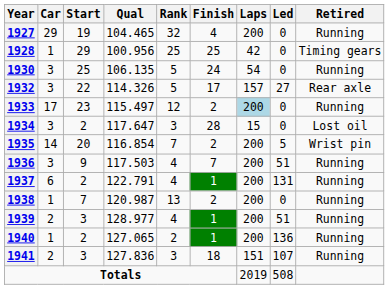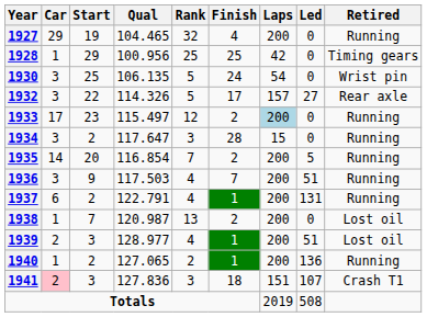 <table class="wikitable" style="text-align:center">
 <tr>
 <th>Year</th>
 <th>Car</th>
 <th>Start</th>
 <th>Qual</th>
 <th>Rank</th>
 <th>Finish</th>
 <th>Laps</th>
 <th>Led</th>
 <th>Retired</th>
 </tr>
 <tr>
 <th><a href='#'>1927</a></th>
 <td>29</td>
 <td>19</td>
 <td>104.465</td>
 <td>32</td>
 <td>4</td>
 <td>200</td>
 <td>0</td>
 <td>Running</td>
 </tr>
 <tr>
 <th><a href='#'>1928</a></th>
 <td>1</td>
 <td>29</td>
 <td>100.956</td>
 <td>25</td>
 <td>25</td>
 <td>42</td>
 <td>0</td>
 <td>Timing gears</td>
 </tr>
 <tr>
 <th><a href='#'>1930</a></th>
 <td>3</td>
 <td>25</td>
 <td>106.135</td>
 <td>5</td>
 <td>24</td>
 <td>54</td>
 <td>0</td>
-<td>Running</td>
+<td>Wrist pin</td>
 </tr>
 <tr>
 <th><a href='#'>1932</a></th>
 <td>3</td>
 <td>22</td>
 <td>114.326</td>
 <td>5</td>
 <td>17</td>
 <td>157</td>
 <td>27</td>
 <td>Rear axle</td>
 </tr>
 <tr>
 <th><a href='#'>1933</a></th>
 <td>17</td>
 <td>23</td>
 <td>115.497</td>
 <td>12</td>
 <td>2</td>
 <td style="background: lightblue;">200</td>
 <td>0</td>
 <td>Running</td>
 </tr>
 <tr>
 <th><a href='#'>1934</a></th>
 <td>3</td>
 <td>2</td>
 <td>117.647</td>
 <td>3</td>
 <td>28</td>
 <td>15</td>
 <td>0</td>
-<td>Lost oil</td>
+<td>Running</td>
 </tr>
 <tr>
 <th><a href='#'>1935</a></th>
 <td>14</td>
 <td>20</td>
 <td>116.854</td>
 <td>7</td>
 <td>2</td>
 <td>200</td>
 <td>5</td>
-<td>Wrist pin</td>
+<td>Running</td>
 </tr>
 <tr>
 <th><a href='#'>1936</a></th>
 <td>3</td>
 <td>9</td>
 <td>117.503</td>
 <td>4</td>
 <td>7</td>
 <td>200</td>
 <td>51</td>
 <td>Running</td>
 </tr>
 <tr>
 <th><a href='#'>1937</a></th>
 <td>6</td>
 <td>2</td>
 <td>122.791</td>
 <td>4</td>
 <td style="background:green;color:white">1</td>
 <td>200</td>
 <td>131</td>
 <td>Running</td>
 </tr>
 <tr>
 <th><a href='#'>1938</a></th>
 <td>1</td>
 <td>7</td>
 <td>120.987</td>
 <td>13</td>
 <td>2</td>
 <td>200</td>
 <td>0</td>
-<td>Running</td>
+<td>Lost oil</td>
 </tr>
 <tr>
 <th><a href='#'>1939</a></th>
 <td>2</td>
 <td>3</td>
 <td>128.977</td>
 <td>4</td>
 <td style="background:green;color:white">1</td>
 <td>200</td>
 <td>51</td>
-<td>Running</td>
+<td>Lost oil</td>
 </tr>
 <tr>
 <th><a href='#'>1940</a></th>
 <td>1</td>
 <td>2</td>
 <td>127.065</td>
 <td>2</td>
 <td style="background:green;color:white">1</td>
 <td>200</td>
 <td>136</td>
 <td>Running</td>
 </tr>
 <tr>
 <th><a href='#'>1941</a></th>
-<td>2</td>
+<td style="background: pink;">2</td>
 <td>3</td>
 <td>127.836</td>
 <td>3</td>
 <td>18</td>
 <td>151</td>
 <td>107</td>
-<td>Running</td>
+<td>Crash T1</td>
 </tr>
 <tr>
 <td colspan=6><strong>Totals</strong></td>
 <td>2019</td>
 <td>508</td>
 <td></td>
 </tr>
 </table>
